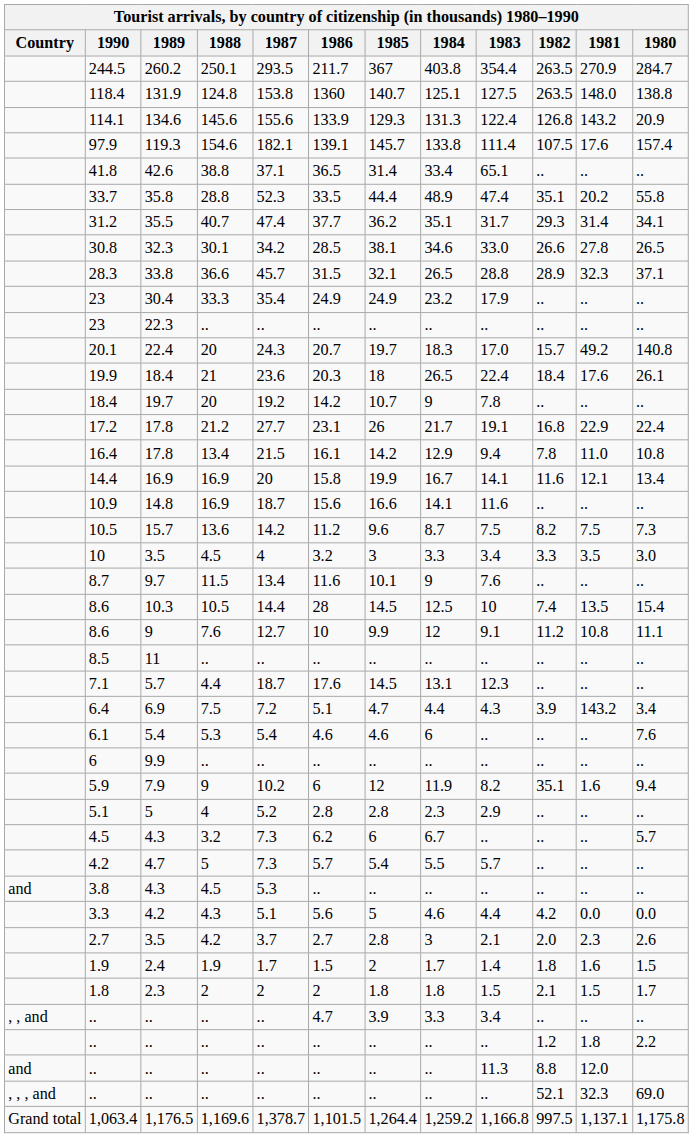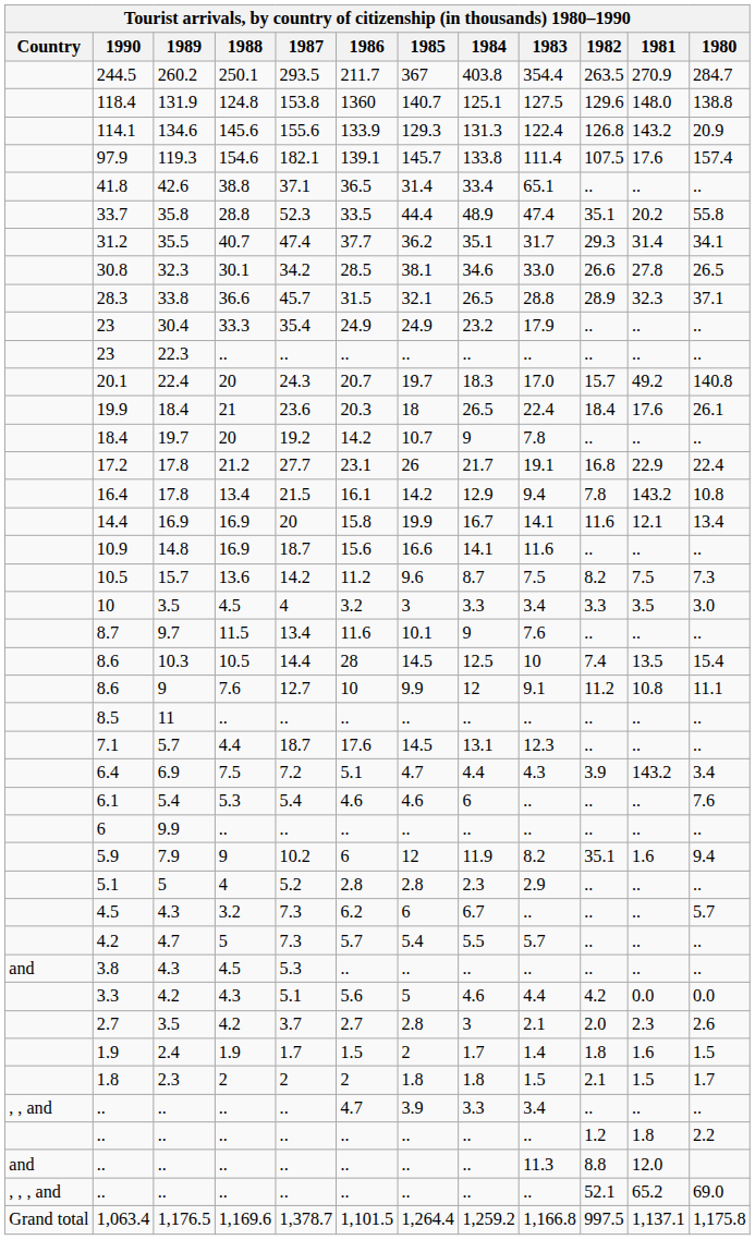 <table class="wikitable sortable mw-collapsible mw-collapsed">
 <tr>
 <th colspan="12">Tourist arrivals, by country of citizenship (in thousands) 1980–1990</th>
 </tr>
 <tr>
 <th>Country</th>
 <th>1990</th>
 <th>1989</th>
 <th>1988</th>
 <th>1987</th>
 <th>1986</th>
 <th>1985</th>
 <th>1984</th>
 <th>1983</th>
 <th>1982</th>
 <th>1981</th>
 <th>1980</th>
 </tr>
 <tr>
 <td></td>
 <td> 244.5</td>
 <td> 260.2</td>
 <td> 250.1</td>
 <td> 293.5</td>
 <td> 211.7</td>
 <td> 367</td>
 <td> 403.8</td>
 <td> 354.4</td>
 <td> 263.5</td>
 <td> 270.9</td>
 <td>284.7</td>
 </tr>
 <tr>
 <td></td>
 <td> 118.4</td>
 <td> 131.9</td>
 <td> 124.8</td>
 <td> 153.8</td>
 <td> 1360</td>
 <td> 140.7</td>
 <td> 125.1</td>
 <td> 127.5</td>
-<td> 263.5</td>
+<td> 129.6</td>
 <td> 148.0</td>
 <td>138.8</td>
 </tr>
 <tr>
 <td></td>
 <td> 114.1</td>
 <td> 134.6</td>
 <td> 145.6</td>
 <td> 155.6</td>
 <td> 133.9</td>
 <td> 129.3</td>
 <td> 131.3</td>
 <td> 122.4</td>
 <td> 126.8</td>
 <td> 143.2</td>
 <td>20.9</td>
 </tr>
 <tr>
 <td></td>
 <td> 97.9</td>
 <td> 119.3</td>
 <td> 154.6</td>
 <td> 182.1</td>
 <td> 139.1</td>
 <td> 145.7</td>
 <td> 133.8</td>
 <td> 111.4</td>
 <td> 107.5</td>
 <td> 17.6</td>
 <td>157.4</td>
 </tr>
 <tr>
 <td></td>
 <td> 41.8</td>
 <td> 42.6</td>
 <td> 38.8</td>
 <td> 37.1</td>
 <td> 36.5</td>
 <td> 31.4</td>
 <td> 33.4</td>
 <td>65.1</td>
 <td>..</td>
 <td>..</td>
 <td>..</td>
 </tr>
 <tr>
 <td></td>
 <td> 33.7</td>
 <td> 35.8</td>
 <td> 28.8</td>
 <td> 52.3</td>
 <td> 33.5</td>
 <td> 44.4</td>
 <td> 48.9</td>
 <td> 47.4</td>
 <td> 35.1</td>
 <td> 20.2</td>
 <td>55.8</td>
 </tr>
 <tr>
 <td></td>
 <td> 31.2</td>
 <td> 35.5</td>
 <td> 40.7</td>
 <td> 47.4</td>
 <td> 37.7</td>
 <td> 36.2</td>
 <td> 35.1</td>
 <td> 31.7</td>
 <td> 29.3</td>
 <td>31.4</td>
 <td>34.1</td>
 </tr>
 <tr>
 <td></td>
 <td> 30.8</td>
 <td> 32.3</td>
 <td> 30.1</td>
 <td> 34.2</td>
 <td>28.5</td>
 <td> 38.1</td>
 <td> 34.6</td>
 <td> 33.0</td>
 <td> 26.6</td>
 <td> 27.8</td>
 <td>26.5</td>
 </tr>
 <tr>
 <td></td>
 <td> 28.3</td>
 <td> 33.8</td>
 <td> 36.6</td>
 <td> 45.7</td>
 <td> 31.5</td>
 <td> 32.1</td>
 <td> 26.5</td>
 <td> 28.8</td>
 <td> 28.9</td>
 <td> 32.3</td>
 <td>37.1</td>
 </tr>
 <tr>
 <td></td>
 <td> 23</td>
 <td> 30.4</td>
 <td> 33.3</td>
 <td> 35.4</td>
 <td>24.9</td>
 <td>24.9</td>
 <td> 23.2</td>
 <td>17.9</td>
 <td>..</td>
 <td>..</td>
 <td>..</td>
 </tr>
 <tr>
 <td></td>
 <td> 23</td>
 <td>22.3</td>
 <td>..</td>
 <td>..</td>
 <td>..</td>
 <td>..</td>
 <td>..</td>
 <td>..</td>
 <td>..</td>
 <td>..</td>
 <td>..</td>
 </tr>
 <tr>
 <td></td>
 <td> 20.1</td>
 <td> 22.4</td>
 <td> 20</td>
 <td> 24.3</td>
 <td>20.7</td>
 <td> 19.7</td>
 <td> 18.3</td>
 <td> 17.0</td>
 <td> 15.7</td>
 <td> 49.2</td>
 <td>140.8</td>
 </tr>
 <tr>
 <td></td>
 <td> 19.9</td>
 <td> 18.4</td>
 <td> 21</td>
 <td> 23.6</td>
 <td>20.3</td>
 <td> 18</td>
 <td> 26.5</td>
 <td> 22.4</td>
 <td> 18.4</td>
 <td> 17.6</td>
 <td>26.1</td>
 </tr>
 <tr>
 <td></td>
 <td> 18.4</td>
 <td> 19.7</td>
 <td> 20</td>
 <td> 19.2</td>
 <td> 14.2</td>
 <td> 10.7</td>
 <td> 9</td>
 <td>7.8</td>
 <td>..</td>
 <td>..</td>
 <td>..</td>
 </tr>
 <tr>
 <td></td>
 <td> 17.2</td>
 <td> 17.8</td>
 <td> 21.2</td>
 <td> 27.7</td>
 <td> 23.1</td>
 <td> 26</td>
 <td> 21.7</td>
 <td> 19.1</td>
 <td> 16.8</td>
 <td> 22.9</td>
 <td>22.4</td>
 </tr>
 <tr>
 <td></td>
 <td> 16.4</td>
 <td> 17.8</td>
 <td> 13.4</td>
 <td> 21.5</td>
 <td> 16.1</td>
 <td> 14.2</td>
 <td> 12.9</td>
 <td> 9.4</td>
 <td> 7.8</td>
-<td> 11.0</td>
+<td> 143.2</td>
 <td>10.8</td>
 </tr>
 <tr>
 <td></td>
 <td> 14.4</td>
 <td>16.9</td>
 <td> 16.9</td>
 <td> 20</td>
 <td> 15.8</td>
 <td> 19.9</td>
 <td> 16.7</td>
 <td> 14.1</td>
 <td> 11.6</td>
 <td> 12.1</td>
 <td>13.4</td>
 </tr>
 <tr>
 <td></td>
 <td> 10.9</td>
 <td> 14.8</td>
 <td> 16.9</td>
 <td> 18.7</td>
 <td> 15.6</td>
 <td> 16.6</td>
 <td> 14.1</td>
 <td>11.6</td>
 <td>..</td>
 <td>..</td>
 <td>..</td>
 </tr>
 <tr>
 <td></td>
 <td> 10.5</td>
 <td> 15.7</td>
 <td> 13.6</td>
 <td> 14.2</td>
 <td> 11.2</td>
 <td> 9.6</td>
 <td> 8.7</td>
 <td> 7.5</td>
 <td> 8.2</td>
 <td> 7.5</td>
 <td>7.3</td>
 </tr>
 <tr>
 <td></td>
 <td> 10</td>
 <td> 3.5</td>
 <td> 4.5</td>
 <td> 4</td>
 <td> 3.2</td>
 <td> 3</td>
 <td> 3.3</td>
 <td> 3.4</td>
 <td> 3.3</td>
 <td> 3.5</td>
 <td>3.0</td>
 </tr>
 <tr>
 <td></td>
 <td> 8.7</td>
 <td> 9.7</td>
 <td> 11.5</td>
 <td> 13.4</td>
 <td> 11.6</td>
 <td> 10.1</td>
 <td> 9</td>
 <td>7.6</td>
 <td>..</td>
 <td>..</td>
 <td>..</td>
 </tr>
 <tr>
 <td></td>
 <td> 8.6</td>
 <td>10.3</td>
 <td> 10.5</td>
 <td> 14.4</td>
 <td> 28</td>
 <td> 14.5</td>
 <td> 12.5</td>
 <td> 10</td>
 <td> 7.4</td>
 <td> 13.5</td>
 <td>15.4</td>
 </tr>
 <tr>
 <td></td>
 <td> 8.6</td>
 <td> 9</td>
 <td> 7.6</td>
 <td> 12.7</td>
 <td> 10</td>
 <td> 9.9</td>
 <td> 12</td>
 <td> 9.1</td>
 <td> 11.2</td>
 <td> 10.8</td>
 <td>11.1</td>
 </tr>
 <tr>
 <td></td>
 <td> 8.5</td>
 <td>11</td>
 <td>..</td>
 <td>..</td>
 <td>..</td>
 <td>..</td>
 <td>..</td>
 <td>..</td>
 <td>..</td>
 <td>..</td>
 <td>..</td>
 </tr>
 <tr>
 <td></td>
 <td> 7.1</td>
 <td> 5.7</td>
 <td> 4.4</td>
 <td> 18.7</td>
 <td> 17.6</td>
 <td> 14.5</td>
 <td> 13.1</td>
 <td>12.3</td>
 <td>..</td>
 <td>..</td>
 <td>..</td>
 </tr>
 <tr>
 <td></td>
 <td> 6.4</td>
 <td> 6.9</td>
 <td> 7.5</td>
 <td> 7.2</td>
 <td> 5.1</td>
 <td> 4.7</td>
 <td> 4.4</td>
 <td> 4.3</td>
 <td> 3.9</td>
 <td> 143.2</td>
 <td>3.4</td>
 </tr>
 <tr>
 <td></td>
 <td>6.1</td>
 <td> 5.4</td>
 <td> 5.3</td>
 <td> 5.4</td>
 <td>4.6</td>
 <td> 4.6</td>
 <td>6</td>
 <td>..</td>
 <td>..</td>
 <td>..</td>
 <td>7.6</td>
 </tr>
 <tr>
 <td></td>
 <td> 6</td>
 <td>9.9</td>
 <td>..</td>
 <td>..</td>
 <td>..</td>
 <td>..</td>
 <td>..</td>
 <td>..</td>
 <td>..</td>
 <td>..</td>
 <td>..</td>
 </tr>
 <tr>
 <td></td>
 <td> 5.9</td>
 <td> 7.9</td>
 <td> 9</td>
 <td> 10.2</td>
 <td> 6</td>
 <td> 12</td>
 <td> 11.9</td>
 <td> 8.2</td>
 <td> 35.1</td>
 <td> 1.6</td>
 <td>9.4</td>
 </tr>
 <tr>
 <td></td>
 <td> 5.1</td>
 <td> 5</td>
 <td> 4</td>
 <td> 5.2</td>
 <td>2.8</td>
 <td> 2.8</td>
 <td> 2.3</td>
 <td>2.9</td>
 <td>..</td>
 <td>..</td>
 <td>..</td>
 </tr>
 <tr>
 <td></td>
 <td>4.5</td>
 <td> 4.3</td>
 <td> 3.2</td>
 <td> 7.3</td>
 <td> 6.2</td>
 <td> 6</td>
 <td>6.7</td>
 <td>..</td>
 <td>..</td>
 <td>..</td>
 <td>5.7</td>
 </tr>
 <tr>
 <td></td>
 <td> 4.2</td>
 <td> 4.7</td>
 <td> 5</td>
 <td> 7.3</td>
 <td> 5.7</td>
 <td> 5.4</td>
 <td> 5.5</td>
 <td>5.7</td>
 <td>..</td>
 <td>..</td>
 <td>..</td>
 </tr>
 <tr>
 <td> and </td>
 <td> 3.8</td>
 <td> 4.3</td>
 <td> 4.5</td>
 <td>5.3</td>
 <td>..</td>
 <td>..</td>
 <td>..</td>
 <td>..</td>
 <td>..</td>
 <td>..</td>
 <td>..</td>
 </tr>
 <tr>
 <td></td>
 <td> 3.3</td>
 <td> 4.2</td>
 <td> 4.3</td>
 <td> 5.1</td>
 <td> 5.6</td>
 <td> 5</td>
 <td> 4.6</td>
 <td> 4.4</td>
 <td> 4.2</td>
 <td>0.0</td>
 <td>0.0</td>
 </tr>
 <tr>
 <td></td>
 <td> 2.7</td>
 <td> 3.5</td>
 <td> 4.2</td>
 <td> 3.7</td>
 <td> 2.7</td>
 <td> 2.8</td>
 <td> 3</td>
 <td> 2.1</td>
 <td> 2.0</td>
 <td> 2.3</td>
 <td>2.6</td>
 </tr>
 <tr>
 <td></td>
 <td> 1.9</td>
 <td> 2.4</td>
 <td> 1.9</td>
 <td> 1.7</td>
 <td> 1.5</td>
 <td>2</td>
 <td> 1.7</td>
 <td> 1.4</td>
 <td> 1.8</td>
 <td> 1.6</td>
 <td>1.5</td>
 </tr>
 <tr>
 <td></td>
 <td> 1.8</td>
 <td> 2.3</td>
 <td>2</td>
 <td>2</td>
 <td> 2</td>
 <td>1.8</td>
 <td> 1.8</td>
 <td> 1.5</td>
 <td> 2.1</td>
 <td> 1.5</td>
 <td>1.7</td>
 </tr>
 <tr>
 <td>, , and </td>
 <td>..</td>
 <td>..</td>
 <td>..</td>
 <td>..</td>
 <td> 4.7</td>
 <td> 3.9</td>
 <td> 3.3</td>
 <td>3.4</td>
 <td>..</td>
 <td>..</td>
 <td>..</td>
 </tr>
 <tr>
 <td></td>
 <td>..</td>
 <td>..</td>
 <td>..</td>
 <td>..</td>
 <td>..</td>
 <td>..</td>
 <td>..</td>
 <td>..</td>
 <td> 1.2</td>
 <td> 1.8</td>
 <td>2.2</td>
 </tr>
 <tr>
 <td> and </td>
 <td>..</td>
 <td>..</td>
 <td>..</td>
 <td>..</td>
 <td>..</td>
 <td>..</td>
 <td>..</td>
 <td> 11.3</td>
 <td> 8.8</td>
 <td>12.0</td>
 <td></td>
 </tr>
 <tr>
 <td>, , , and </td>
 <td>..</td>
 <td>..</td>
 <td>..</td>
 <td>..</td>
 <td>..</td>
 <td>..</td>
 <td>..</td>
 <td>..</td>
 <td> 52.1</td>
-<td> 32.3</td>
+<td> 65.2</td>
 <td>69.0</td>
 </tr>
 <tr>
 <td>Grand total</td>
 <td> 1,063.4</td>
 <td> 1,176.5</td>
 <td> 1,169.6</td>
 <td> 1,378.7</td>
 <td> 1,101.5</td>
 <td> 1,264.4</td>
 <td> 1,259.2</td>
 <td> 1,166.8</td>
 <td> 997.5</td>
 <td> 1,137.1</td>
 <td>1,175.8</td>
 </tr>
 </table>
